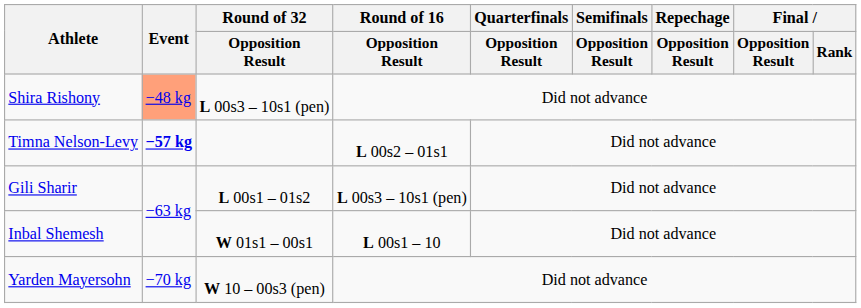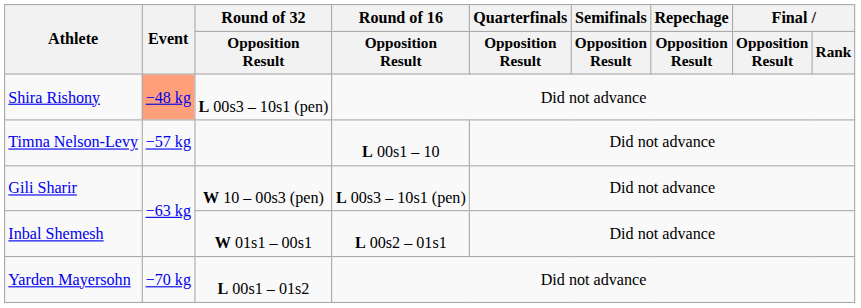 <table class="wikitable" style="font-size:90%">
 <tr>
 <th rowspan="2">Athlete</th>
 <th rowspan="2">Event</th>
 <th>Round of 32</th>
 <th>Round of 16</th>
 <th>Quarterfinals</th>
 <th>Semifinals</th>
 <th>Repechage</th>
 <th colspan=2>Final / </th>
 </tr>
 <tr style="font-size:95%">
 <th>Opposition<br>Result</th>
 <th>Opposition<br>Result</th>
 <th>Opposition<br>Result</th>
 <th>Opposition<br>Result</th>
 <th>Opposition<br>Result</th>
 <th>Opposition<br>Result</th>
 <th>Rank</th>
 </tr>
 <tr align=center>
 <td align=left><a href='#'>Shira Rishony</a></td>
 <td align=left style="background: lightsalmon;"><a href='#'>−48 kg</a></td>
 <td><br><strong>L</strong> 00s3 – 10s1 (pen)</td>
 <td colspan=6>Did not advance</td>
 </tr>
 <tr align=center>
 <td align=left><a href='#'>Timna Nelson-Levy</a></td>
-<td align=left><strong><a href='#'>−57 kg</a></strong></td>
+<td align=left><a href='#'>−57 kg</a></td>
 <td></td>
-<td><br><strong>L</strong> 00s2 – 01s1</td>
+<td><br><strong>L</strong> 00s1 – 10</td>
 <td colspan=5>Did not advance</td>
 </tr>
 <tr align=center>
 <td align=left><a href='#'>Gili Sharir</a></td>
 <td align=left rowspan=2><a href='#'>−63 kg</a></td>
-<td><br><strong>L</strong> 00s1 – 01s2</td>
+<td><br><strong>W</strong> 10 – 00s3 (pen)</td>
 <td><br><strong>L</strong> 00s3 – 10s1 (pen)</td>
 <td colspan=5>Did not advance</td>
 </tr>
 <tr align=center>
 <td align=left><a href='#'>Inbal Shemesh</a></td>
 <td><br><strong>W</strong> 01s1 – 00s1</td>
-<td><br><strong>L</strong> 00s1 – 10</td>
+<td><br><strong>L</strong> 00s2 – 01s1</td>
 <td colspan=5>Did not advance</td>
 </tr>
 <tr align=center>
 <td align=left><a href='#'>Yarden Mayersohn</a></td>
 <td align=left><a href='#'>−70 kg</a></td>
-<td><br><strong>W</strong> 10 – 00s3 (pen)</td>
+<td><br><strong>L</strong> 00s1 – 01s2</td>
 <td colspan=6>Did not advance</td>
 </tr>
 </table>
